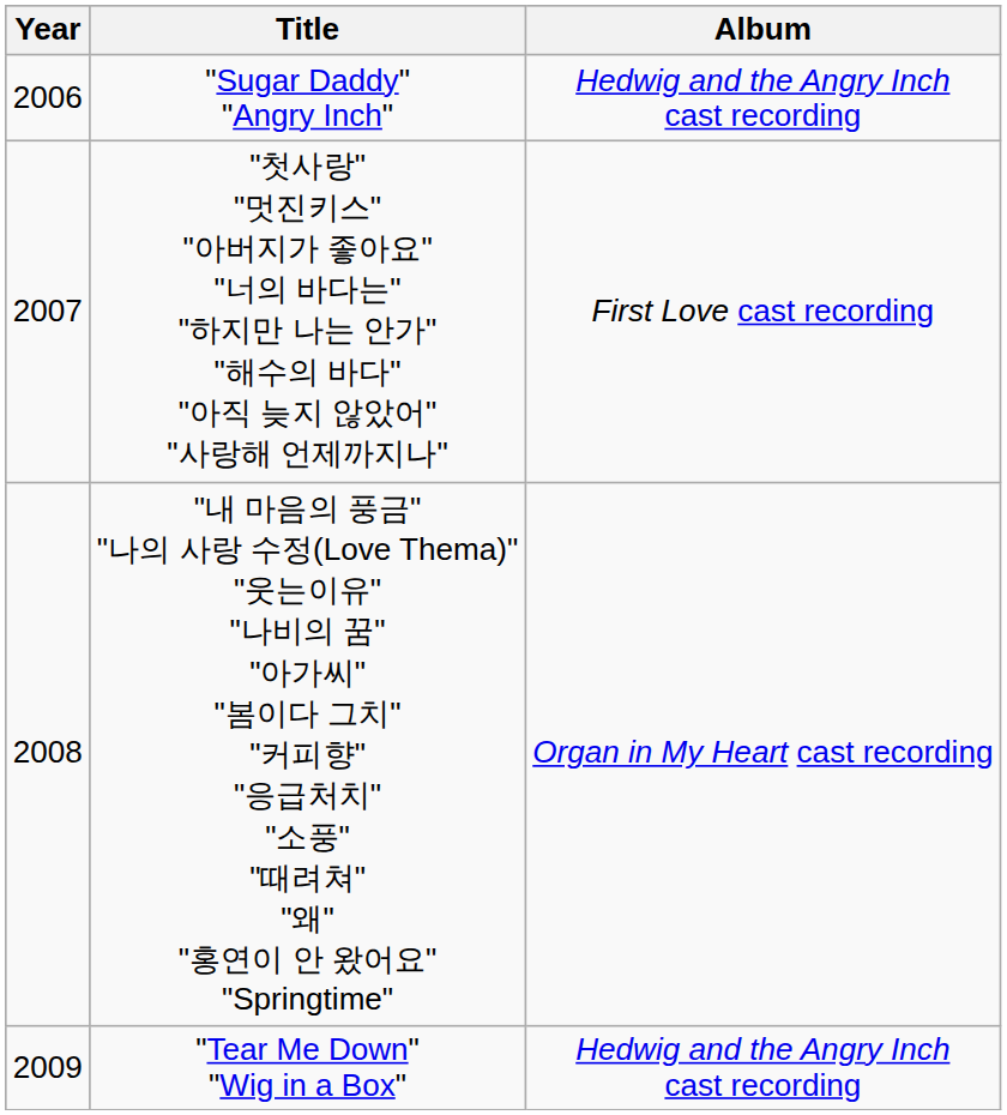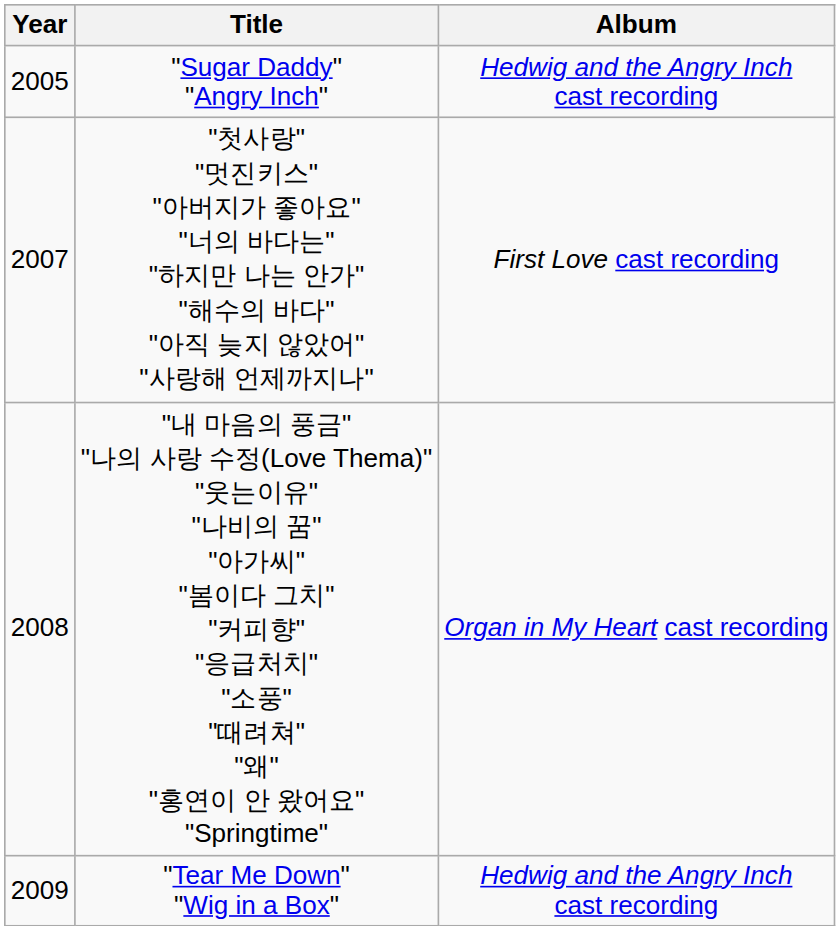 <table class="wikitable plainrowheaders" style="text-align:center">
 <tr>
 <th scope="col">Year</th>
 <th scope="col">Title</th>
 <th>Album</th>
 </tr>
 <tr>
-<td>2006</td>
+<td>2005</td>
 <td>"<a href='#'>Sugar Daddy</a>" <br> "<a href='#'>Angry Inch</a>"</td>
 <td><em><a href='#'>Hedwig and the Angry Inch</a></em> <br> <a href='#'>cast recording</a></td>
 </tr>
 <tr>
 <td>2007</td>
 <td>"첫사랑" <br> "멋진키스" <br> "아버지가 좋아요" <br> "너의 바다는" <br> "하지만 나는 안가" <br> "해수의 바다" <br> "아직 늦지 않았어" <br> "사랑해 언제까지나"</td>
 <td><em>First Love</em> <a href='#'>cast recording</a></td>
 </tr>
 <tr>
 <td>2008</td>
 <td>"내 마음의 풍금" <br> "나의 사랑 수정(Love Thema)" <br> "웃는이유" <br> "나비의 꿈" <br> "아가씨" <br> "봄이다 그치" <br> "커피향" <br> "응급처치" <br> "소풍" <br> "때려쳐" <br> "왜" <br> "홍연이 안 왔어요" <br> "Springtime"</td>
 <td><em><a href='#'>Organ in My Heart</a></em> <a href='#'>cast recording</a></td>
 </tr>
 <tr>
 <td>2009</td>
 <td>"<a href='#'>Tear Me Down</a>" <br> "<a href='#'>Wig in a Box</a>"</td>
 <td><em><a href='#'>Hedwig and the Angry Inch</a></em> <br> <a href='#'>cast recording</a></td>
 </tr>
 </table>
